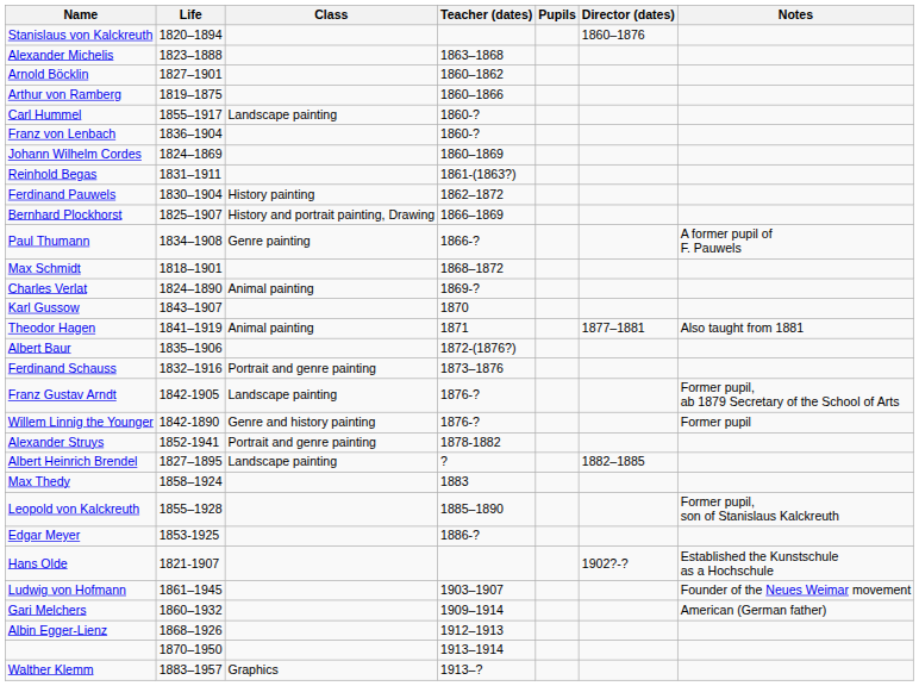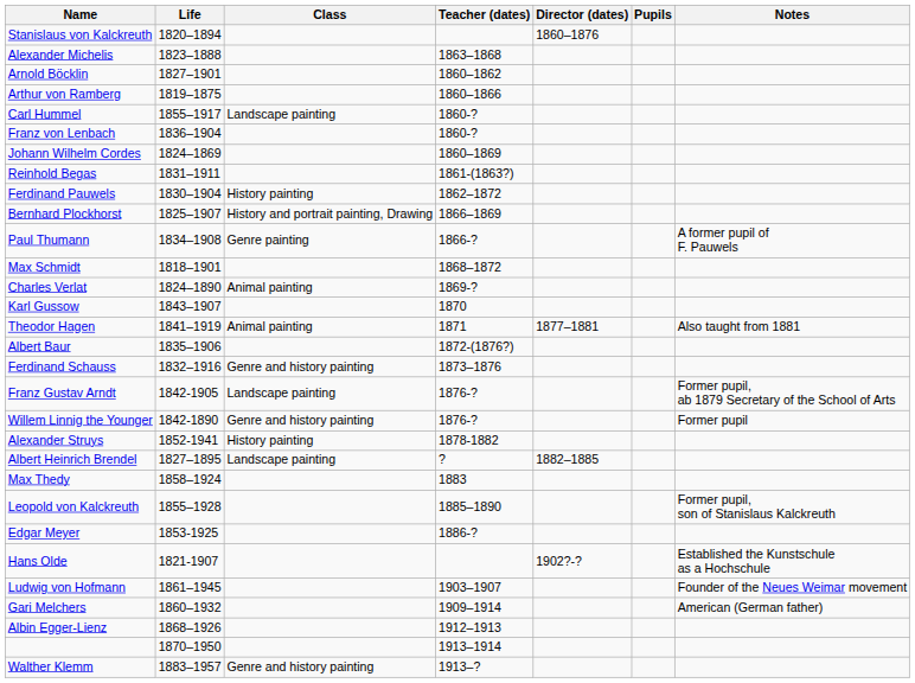 <table class="wikitable sortable">
 <tr>
 <th>Name</th>
 <th>Life</th>
 <th>Class</th>
 <th>Teacher (dates)</th>
+<th>Director (dates)</th>
 <th>Pupils</th>
-<th>Director (dates)</th>
 <th>Notes</th>
 </tr>
 <tr>
 <td><a href='#'>Stanislaus von Kalckreuth</a></td>
 <td>1820–1894</td>
 <td></td>
 <td></td>
+<td>1860–1876</td>
 <td></td>
-<td>1860–1876</td>
 <td></td>
 </tr>
 <tr>
 <td><a href='#'>Alexander Michelis</a></td>
 <td>1823–1888</td>
 <td></td>
 <td>1863–1868</td>
 <td></td>
 <td></td>
 <td></td>
 </tr>
 <tr>
 <td><a href='#'>Arnold Böcklin</a></td>
 <td>1827–1901</td>
 <td></td>
 <td>1860–1862</td>
 <td></td>
 <td></td>
 <td></td>
 </tr>
 <tr>
 <td><a href='#'>Arthur von Ramberg</a></td>
 <td>1819–1875</td>
 <td></td>
 <td>1860–1866</td>
 <td></td>
 <td></td>
 <td></td>
 </tr>
 <tr>
 <td><a href='#'>Carl Hummel</a></td>
 <td>1855–1917</td>
 <td>Landscape painting</td>
 <td>1860-?</td>
 <td></td>
 <td></td>
 <td></td>
 </tr>
 <tr>
 <td><a href='#'>Franz von Lenbach</a></td>
 <td>1836–1904</td>
 <td></td>
 <td>1860-?</td>
 <td></td>
 <td></td>
 <td></td>
 </tr>
 <tr>
 <td><a href='#'>Johann Wilhelm Cordes</a></td>
 <td>1824–1869</td>
 <td></td>
 <td>1860–1869</td>
 <td></td>
 <td></td>
 <td></td>
 </tr>
 <tr>
 <td><a href='#'>Reinhold Begas</a></td>
 <td>1831–1911</td>
 <td></td>
 <td>1861-(1863?)</td>
 <td></td>
 <td></td>
 <td></td>
 </tr>
 <tr>
 <td><a href='#'>Ferdinand Pauwels</a></td>
 <td>1830–1904</td>
 <td>History painting</td>
 <td>1862–1872</td>
 <td></td>
 <td></td>
 <td></td>
 </tr>
 <tr>
 <td><a href='#'>Bernhard Plockhorst</a></td>
 <td>1825–1907</td>
 <td>History and portrait painting, Drawing</td>
 <td>1866–1869</td>
 <td></td>
 <td></td>
 <td></td>
 </tr>
 <tr>
 <td><a href='#'>Paul Thumann</a></td>
 <td>1834–1908</td>
 <td>Genre painting</td>
 <td>1866-?</td>
 <td></td>
 <td></td>
 <td>A former pupil of<br>F. Pauwels</td>
 </tr>
 <tr>
 <td><a href='#'>Max Schmidt</a></td>
 <td>1818–1901</td>
 <td></td>
 <td>1868–1872</td>
 <td></td>
 <td></td>
 <td></td>
 </tr>
 <tr>
 <td><a href='#'>Charles Verlat</a></td>
 <td>1824–1890</td>
 <td>Animal painting</td>
 <td>1869-?</td>
 <td></td>
 <td></td>
 <td></td>
 </tr>
 <tr>
 <td><a href='#'>Karl Gussow</a></td>
 <td>1843–1907</td>
 <td></td>
 <td>1870</td>
 <td></td>
 <td></td>
 <td></td>
 </tr>
 <tr>
 <td><a href='#'>Theodor Hagen</a></td>
 <td>1841–1919</td>
 <td>Animal painting</td>
 <td>1871</td>
+<td>1877–1881</td>
 <td></td>
-<td>1877–1881</td>
 <td>Also taught from 1881</td>
 </tr>
 <tr>
 <td><a href='#'>Albert Baur</a></td>
 <td>1835–1906</td>
 <td></td>
 <td>1872-(1876?)</td>
 <td></td>
 <td></td>
 <td></td>
 </tr>
 <tr>
 <td><a href='#'>Ferdinand Schauss</a></td>
 <td>1832–1916</td>
-<td>Portrait and genre painting</td>
+<td>Genre and history painting</td>
 <td>1873–1876</td>
 <td></td>
 <td></td>
 <td></td>
 </tr>
 <tr>
 <td><a href='#'>Franz Gustav Arndt</a></td>
 <td>1842-1905</td>
 <td>Landscape painting</td>
 <td>1876-?</td>
 <td></td>
 <td></td>
 <td>Former pupil,<br>ab 1879 Secretary of the School of Arts</td>
 </tr>
 <tr>
 <td><a href='#'>Willem Linnig the Younger</a></td>
 <td>1842-1890</td>
 <td>Genre and history painting</td>
 <td>1876-?</td>
 <td></td>
 <td></td>
 <td>Former pupil</td>
 </tr>
 <tr>
 <td><a href='#'>Alexander Struys</a></td>
 <td>1852-1941</td>
-<td>Portrait and genre painting</td>
+<td>History painting</td>
 <td>1878-1882</td>
 <td></td>
 <td></td>
 <td></td>
 </tr>
 <tr>
 <td><a href='#'>Albert Heinrich Brendel</a></td>
 <td>1827–1895</td>
 <td>Landscape painting</td>
 <td>?</td>
+<td>1882–1885</td>
 <td></td>
-<td>1882–1885</td>
 <td></td>
 </tr>
 <tr>
 <td><a href='#'>Max Thedy</a></td>
 <td>1858–1924</td>
 <td></td>
 <td>1883</td>
 <td></td>
 <td></td>
 <td></td>
 </tr>
 <tr>
 <td><a href='#'>Leopold von Kalckreuth</a></td>
 <td>1855–1928</td>
 <td></td>
 <td>1885–1890</td>
 <td></td>
 <td></td>
 <td>Former pupil, <br>son of Stanislaus Kalckreuth</td>
 </tr>
 <tr>
 <td><a href='#'>Edgar Meyer</a></td>
 <td>1853-1925</td>
 <td></td>
 <td>1886-?</td>
 <td></td>
 <td></td>
 <td></td>
 </tr>
 <tr>
 <td><a href='#'>Hans Olde</a></td>
 <td>1821-1907</td>
 <td></td>
 <td></td>
+<td>1902?-?</td>
 <td></td>
-<td>1902?-?</td>
 <td>Established the  Kunstschule <br>as a Hochschule</td>
 </tr>
 <tr>
 <td><a href='#'>Ludwig von Hofmann</a></td>
 <td>1861–1945</td>
 <td></td>
 <td>1903–1907</td>
 <td></td>
 <td></td>
 <td>Founder of the <a href='#'>Neues Weimar</a> movement</td>
 </tr>
 <tr>
 <td><a href='#'>Gari Melchers</a></td>
 <td>1860–1932</td>
 <td></td>
 <td>1909–1914</td>
 <td></td>
 <td></td>
 <td>American (German father)</td>
 </tr>
 <tr>
 <td><a href='#'>Albin Egger-Lienz</a></td>
 <td>1868–1926</td>
 <td></td>
 <td>1912–1913</td>
 <td></td>
 <td></td>
 <td></td>
 </tr>
 <tr>
 <td></td>
 <td>1870–1950</td>
 <td></td>
 <td>1913–1914</td>
 <td></td>
 <td></td>
 <td></td>
 </tr>
 <tr>
 <td><a href='#'>Walther Klemm</a></td>
 <td>1883–1957</td>
-<td>Graphics</td>
+<td>Genre and history painting</td>
 <td>1913–?</td>
 <td></td>
 <td></td>
 <td></td>
 </tr>
 </table>
